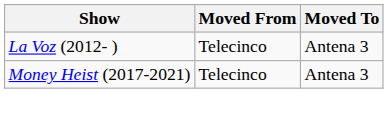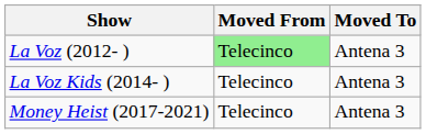 <table class="wikitable sortable">
 <tr>
 <th>Show</th>
 <th>Moved From</th>
 <th>Moved To</th>
 </tr>
 <tr>
 <td><em><a href='#'>La Voz</a></em> (2012- )</td>
+<td style="background: lightgreen;">Telecinco</td>
+<td>Antena 3</td>
+</tr>
+<tr>
+<td><em><a href='#'>La Voz Kids</a></em> (2014- )</td>
 <td>Telecinco</td>
 <td>Antena 3</td>
 </tr>
 <tr>
 <td><em><a href='#'>Money Heist</a></em> (2017-2021)</td>
 <td>Telecinco</td>
 <td>Antena 3</td>
 </tr>
 </table>
